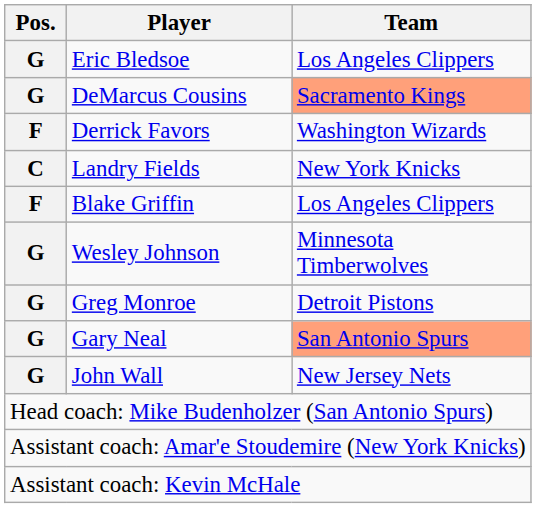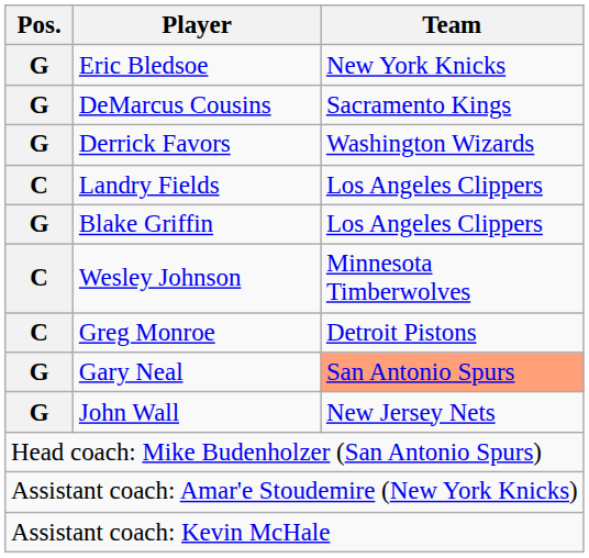 <table class="wikitable">
 <tr>
 <th>Pos.</th>
 <th style="width:150px;">Player</th>
 <th width=160>Team</th>
 </tr>
 <tr>
 <th>G</th>
 <td><a href='#'>Eric Bledsoe</a></td>
-<td><a href='#'>Los Angeles Clippers</a></td>
+<td><a href='#'>New York Knicks</a></td>
 </tr>
 <tr>
 <th>G</th>
 <td><a href='#'>DeMarcus Cousins</a></td>
-<td style="background: lightsalmon;"><a href='#'>Sacramento Kings</a></td>
+<td><a href='#'>Sacramento Kings</a></td>
 </tr>
 <tr>
-<th>F</th>
+<th>G</th>
 <td><a href='#'>Derrick Favors</a></td>
 <td><a href='#'>Washington Wizards</a></td>
 </tr>
 <tr>
 <th>C</th>
 <td><a href='#'>Landry Fields</a></td>
-<td><a href='#'>New York Knicks</a></td>
+<td><a href='#'>Los Angeles Clippers</a></td>
 </tr>
 <tr>
-<th>F</th>
+<th>G</th>
 <td><a href='#'>Blake Griffin</a></td>
 <td><a href='#'>Los Angeles Clippers</a></td>
 </tr>
 <tr>
-<th>G</th>
+<th>C</th>
 <td><a href='#'>Wesley Johnson</a></td>
 <td><a href='#'>Minnesota Timberwolves</a></td>
 </tr>
 <tr>
-<th>G</th>
+<th>C</th>
 <td><a href='#'>Greg Monroe</a></td>
 <td><a href='#'>Detroit Pistons</a></td>
 </tr>
 <tr>
 <th>G</th>
 <td><a href='#'>Gary Neal</a></td>
 <td style="background: lightsalmon;"><a href='#'>San Antonio Spurs</a></td>
 </tr>
 <tr>
 <th>G</th>
 <td><a href='#'>John Wall</a></td>
 <td><a href='#'>New Jersey Nets</a></td>
 </tr>
 <tr>
 <td colspan="5">Head coach: <a href='#'>Mike Budenholzer</a> (<a href='#'>San Antonio Spurs</a>)</td>
 </tr>
 <tr>
 <td colspan="5">Assistant coach: <a href='#'>Amar'e Stoudemire</a> (<a href='#'>New York Knicks</a>)</td>
 </tr>
 <tr>
 <td colspan="5">Assistant coach: <a href='#'>Kevin McHale</a></td>
 </tr>
 </table>
